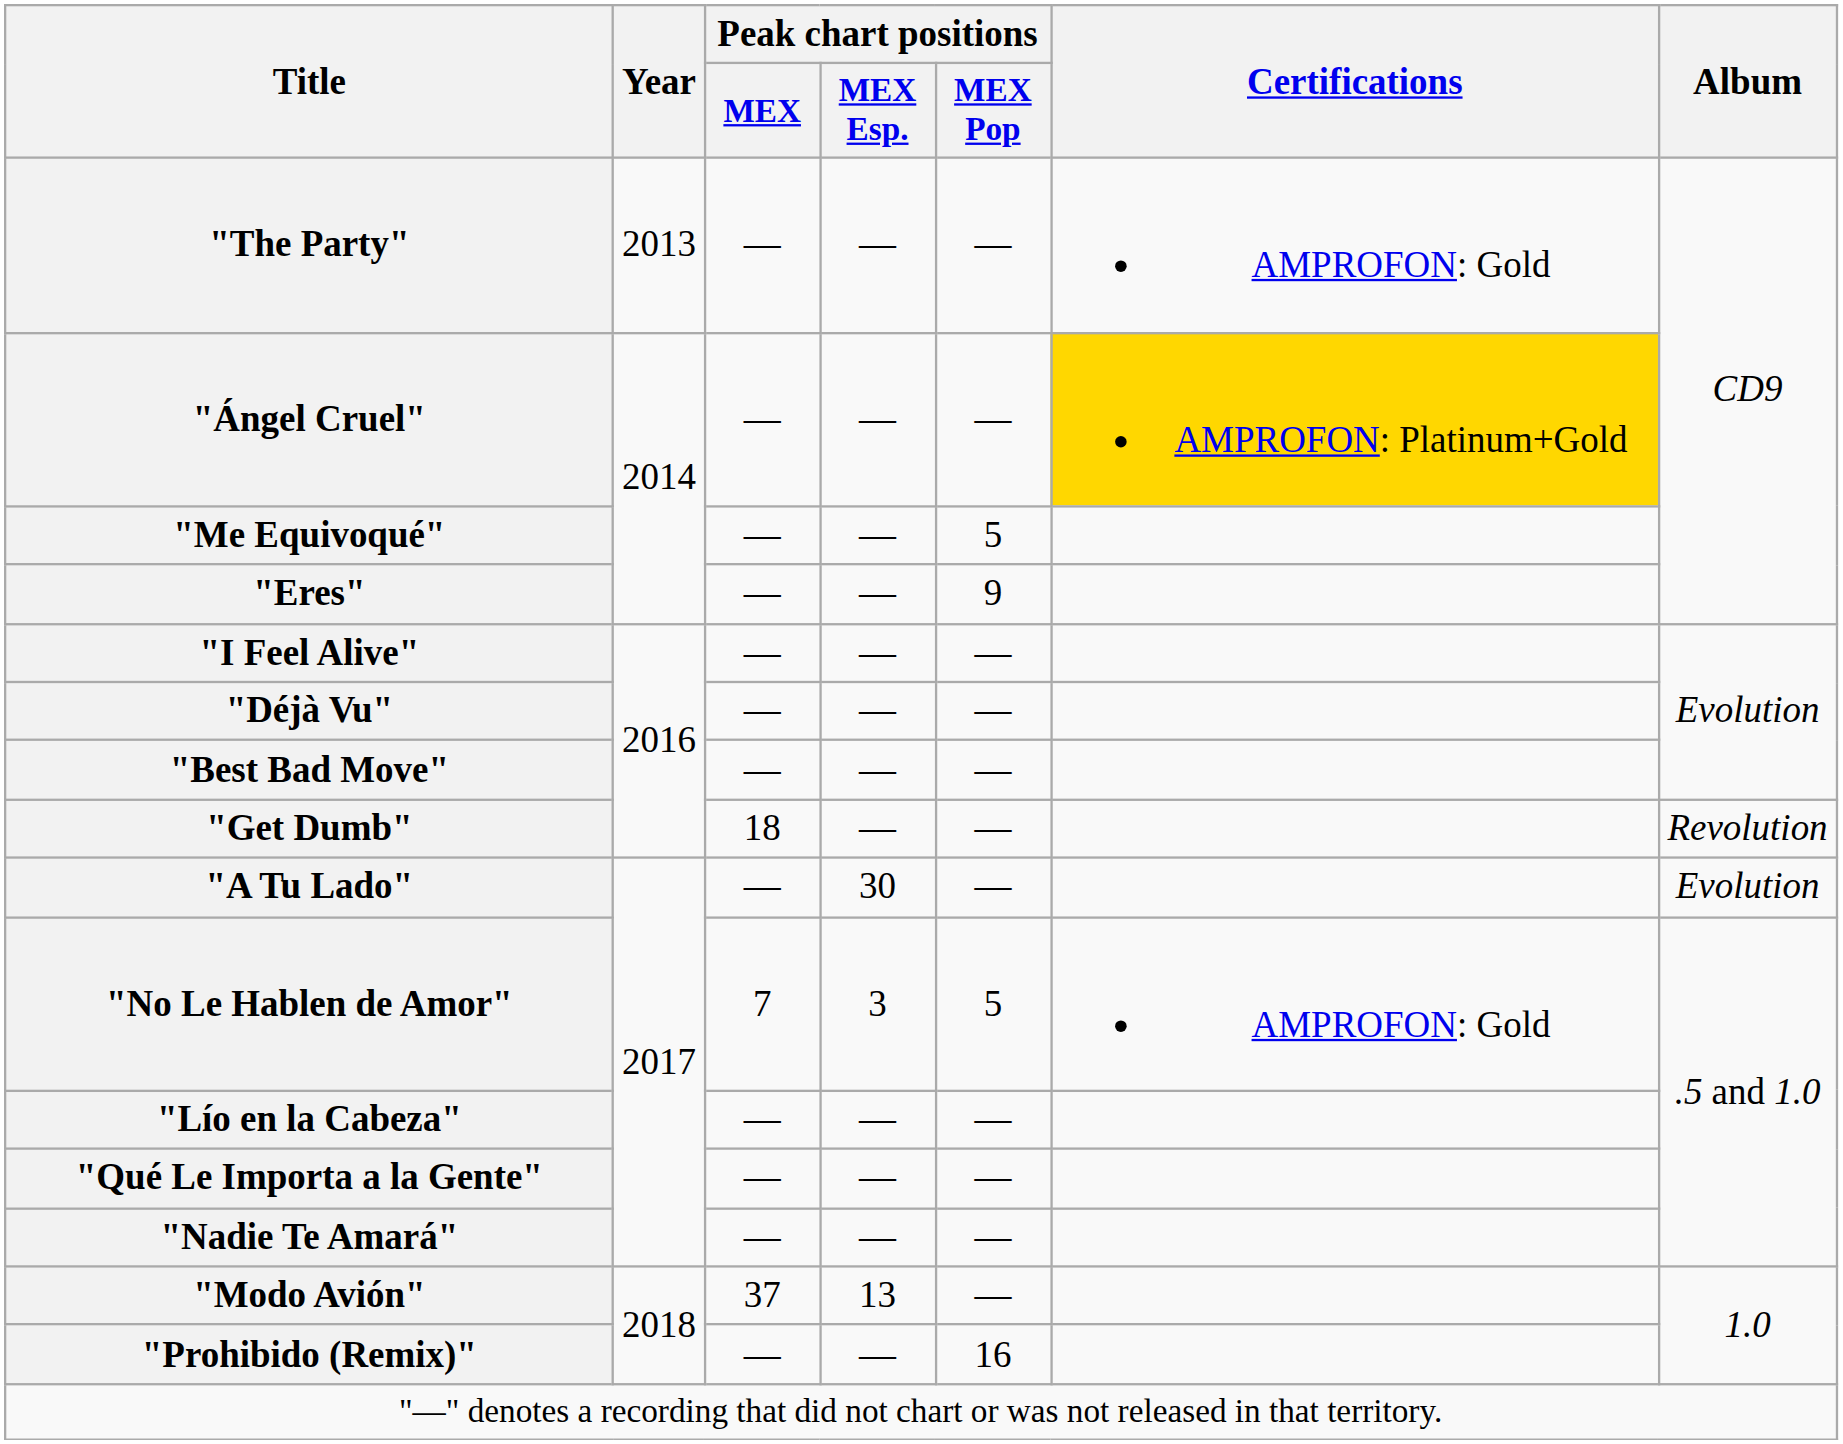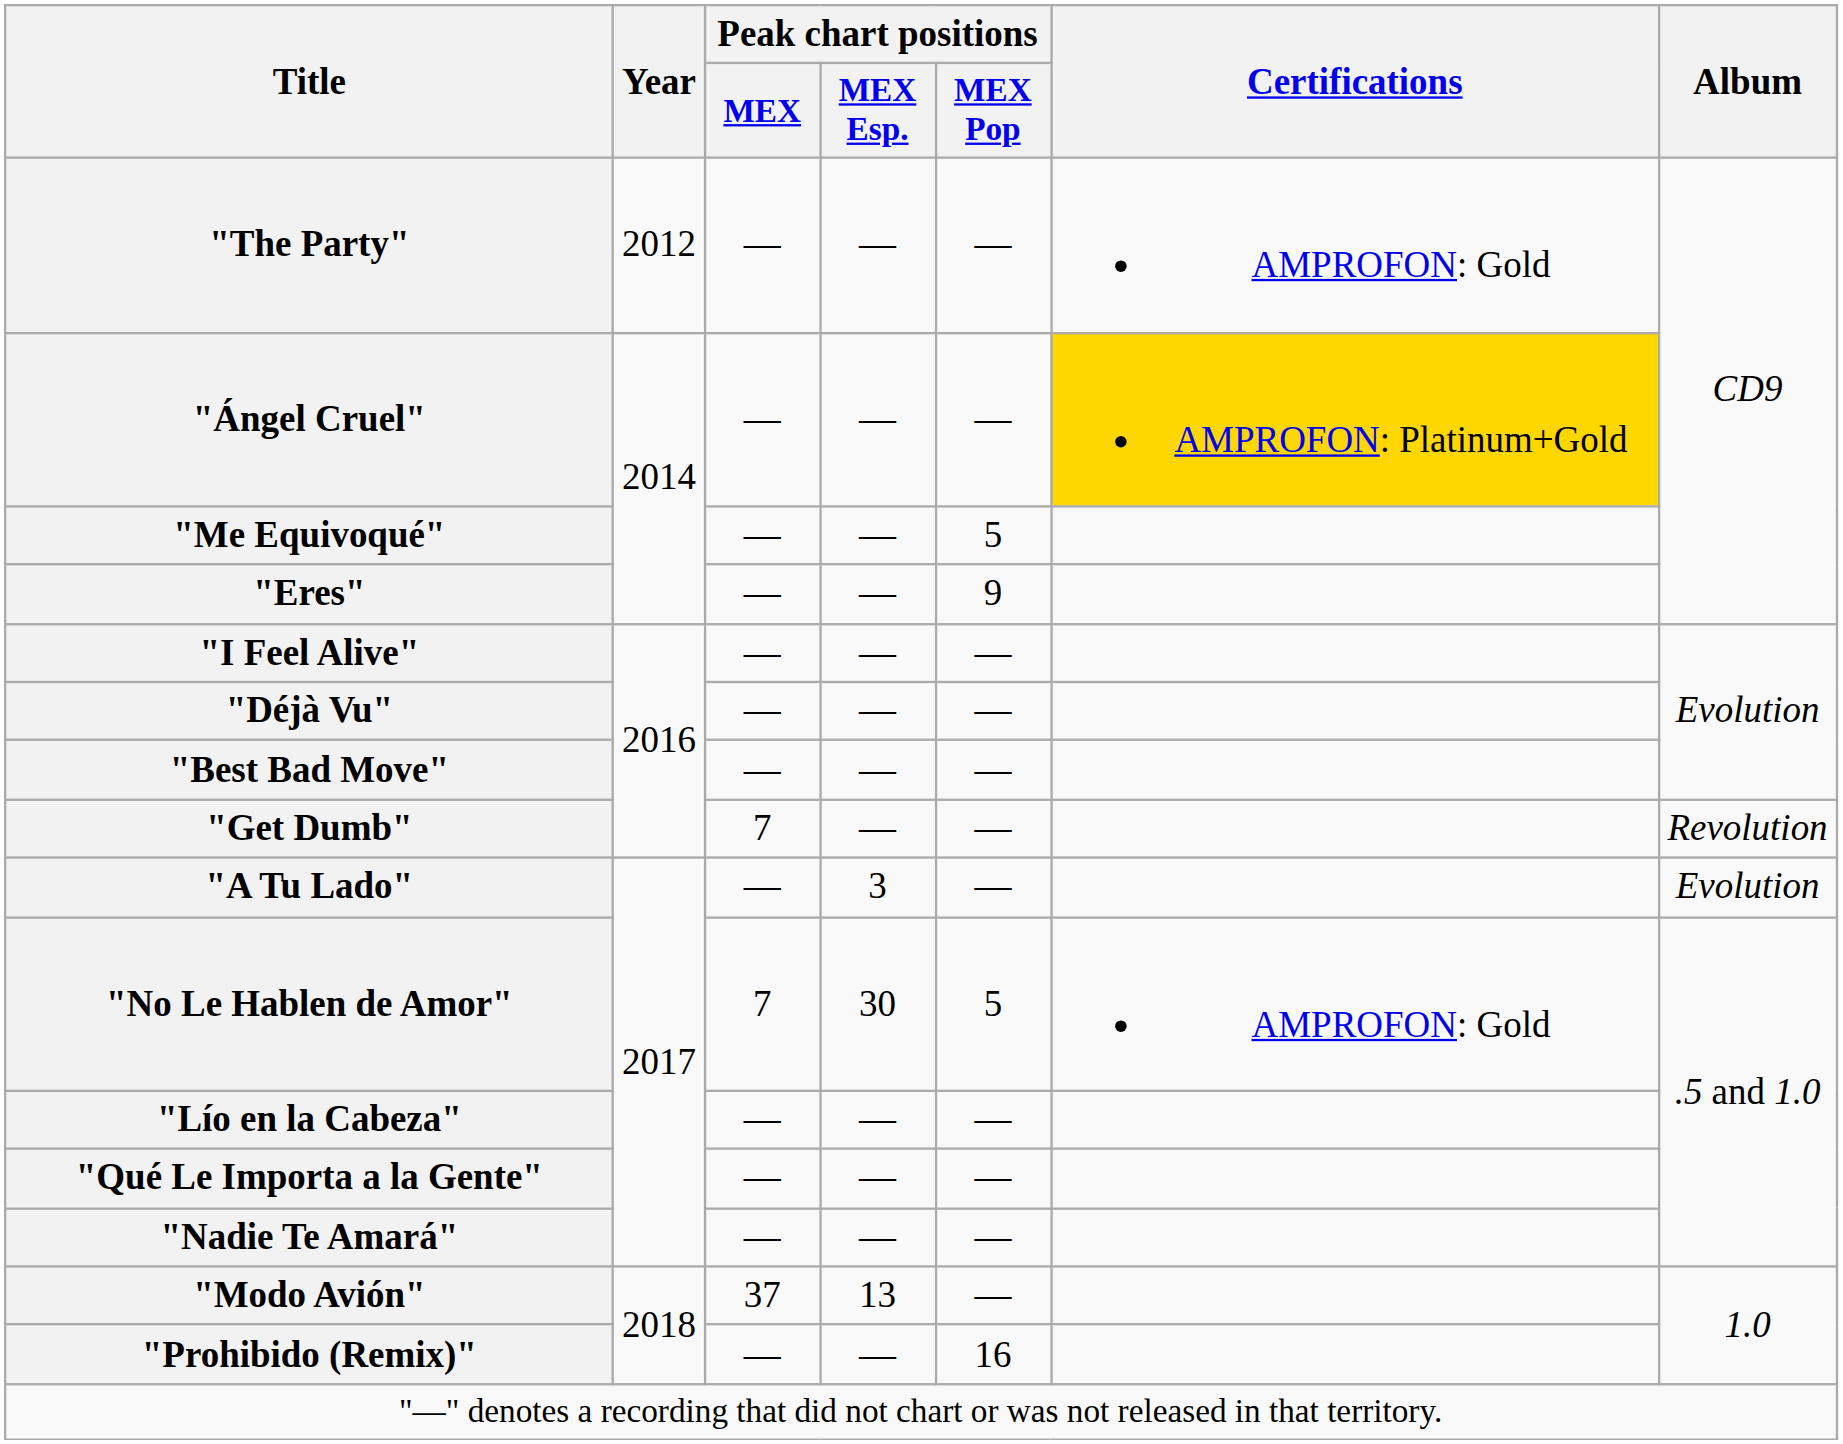 <table class="wikitable plainrowheaders" style="text-align:center;">
 <tr>
 <th scope="col" rowspan="2" style="width:16em;">Title</th>
 <th scope="col" rowspan="2">Year</th>
 <th scope="col" colspan="3">Peak chart positions</th>
 <th scope="col" rowspan="2" style="width:16em;"><a href='#'>Certifications</a></th>
 <th scope="col" rowspan="2">Album</th>
 </tr>
 <tr>
 <th scope="col" style="width:3em;font-size:90%;"><a href='#'>MEX</a><br></th>
 <th scope="col" style="width:3em;font-size:90%;"><a href='#'>MEX<br>Esp.</a><br></th>
 <th scope="col" style="width:3em;font-size:90%;"><a href='#'>MEX<br>Pop</a><br></th>
 </tr>
 <tr>
 <th scope="row">"The Party"</th>
-<td>2013</td>
+<td>2012</td>
 <td>—</td>
 <td>—</td>
 <td>—</td>
 <td><br><ul><li><a href='#'>AMPROFON</a>: Gold</li></ul></td>
 <td rowspan="4"><em>CD9</em></td>
 </tr>
 <tr>
 <th scope="row">"Ángel Cruel"</th>
 <td rowspan="3">2014</td>
 <td>—</td>
 <td>—</td>
 <td>—</td>
 <td style="background: gold;"><br><ul><li><a href='#'>AMPROFON</a>: Platinum+Gold</li></ul></td>
 </tr>
 <tr>
 <th scope="row">"Me Equivoqué"</th>
 <td>—</td>
 <td>—</td>
 <td>5</td>
 <td></td>
 </tr>
 <tr>
 <th scope="row">"Eres"</th>
 <td>—</td>
 <td>—</td>
 <td>9</td>
 <td></td>
 </tr>
 <tr>
 <th scope="row">"I Feel Alive"</th>
 <td rowspan="4">2016</td>
 <td>—</td>
 <td>—</td>
 <td>—</td>
 <td></td>
 <td rowspan="3"><em>Evolution</em></td>
 </tr>
 <tr>
 <th scope="row">"Déjà Vu"</th>
 <td>—</td>
 <td>—</td>
 <td>—</td>
 <td></td>
 </tr>
 <tr>
 <th scope="row">"Best Bad Move"</th>
 <td>—</td>
 <td>—</td>
 <td>—</td>
 <td></td>
 </tr>
 <tr>
 <th scope="row">"Get Dumb"<br></th>
-<td>18</td>
+<td>7</td>
 <td>—</td>
 <td>—</td>
 <td></td>
 <td><em>Revolution</em></td>
 </tr>
 <tr>
 <th scope="row">"A Tu Lado"</th>
 <td rowspan="5">2017</td>
 <td>—</td>
-<td>30</td>
+<td>3</td>
 <td>—</td>
 <td></td>
 <td><em>Evolution</em></td>
 </tr>
 <tr>
 <th scope="row">"No Le Hablen de Amor"</th>
 <td>7</td>
-<td>3</td>
+<td>30</td>
 <td>5</td>
 <td><br><ul><li><a href='#'>AMPROFON</a>: Gold</li></ul></td>
 <td rowspan="4"><em>.5</em> and <em>1.0</em></td>
 </tr>
 <tr>
 <th scope="row">"Lío en la Cabeza"</th>
 <td>—</td>
 <td>—</td>
 <td>—</td>
 <td></td>
 </tr>
 <tr>
 <th scope="row">"Qué Le Importa a la Gente"</th>
 <td>—</td>
 <td>—</td>
 <td>—</td>
 <td></td>
 </tr>
 <tr>
 <th scope="row">"Nadie Te Amará"</th>
 <td>—</td>
 <td>—</td>
 <td>—</td>
 <td></td>
 </tr>
 <tr>
 <th scope="row">"Modo Avión"</th>
 <td rowspan="2">2018</td>
 <td>37</td>
 <td>13</td>
 <td>—</td>
 <td></td>
 <td rowspan="2"><em>1.0</em></td>
 </tr>
 <tr>
 <th scope="row">"Prohibido (Remix)"<br></th>
 <td>—</td>
 <td>—</td>
 <td>16</td>
 <td></td>
 </tr>
 <tr>
 <td colspan="9" style="font-size:90%">"—" denotes a recording that did not chart or was not released in that territory.</td>
 </tr>
 </table>
